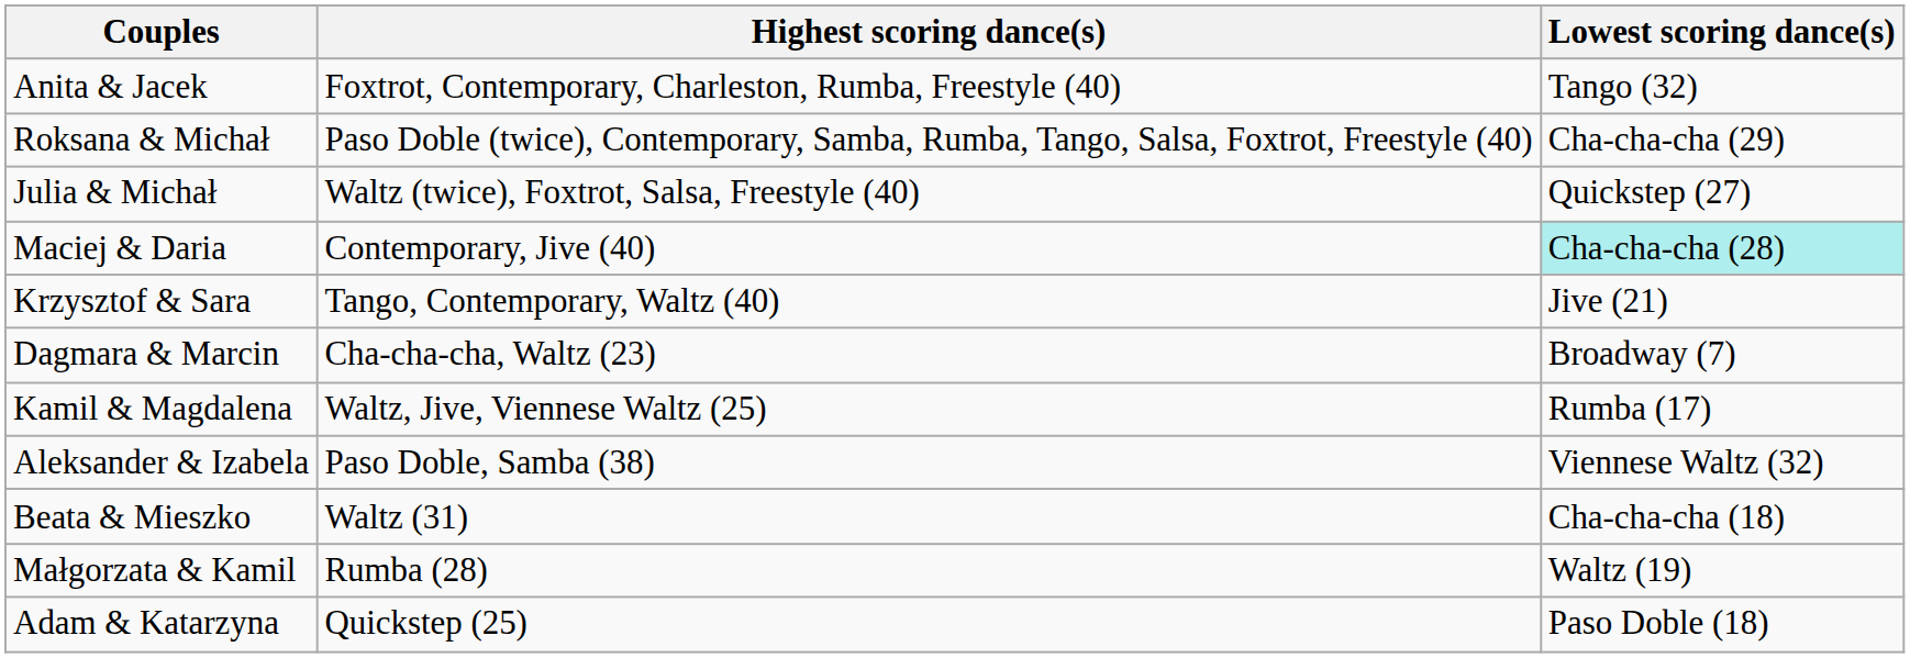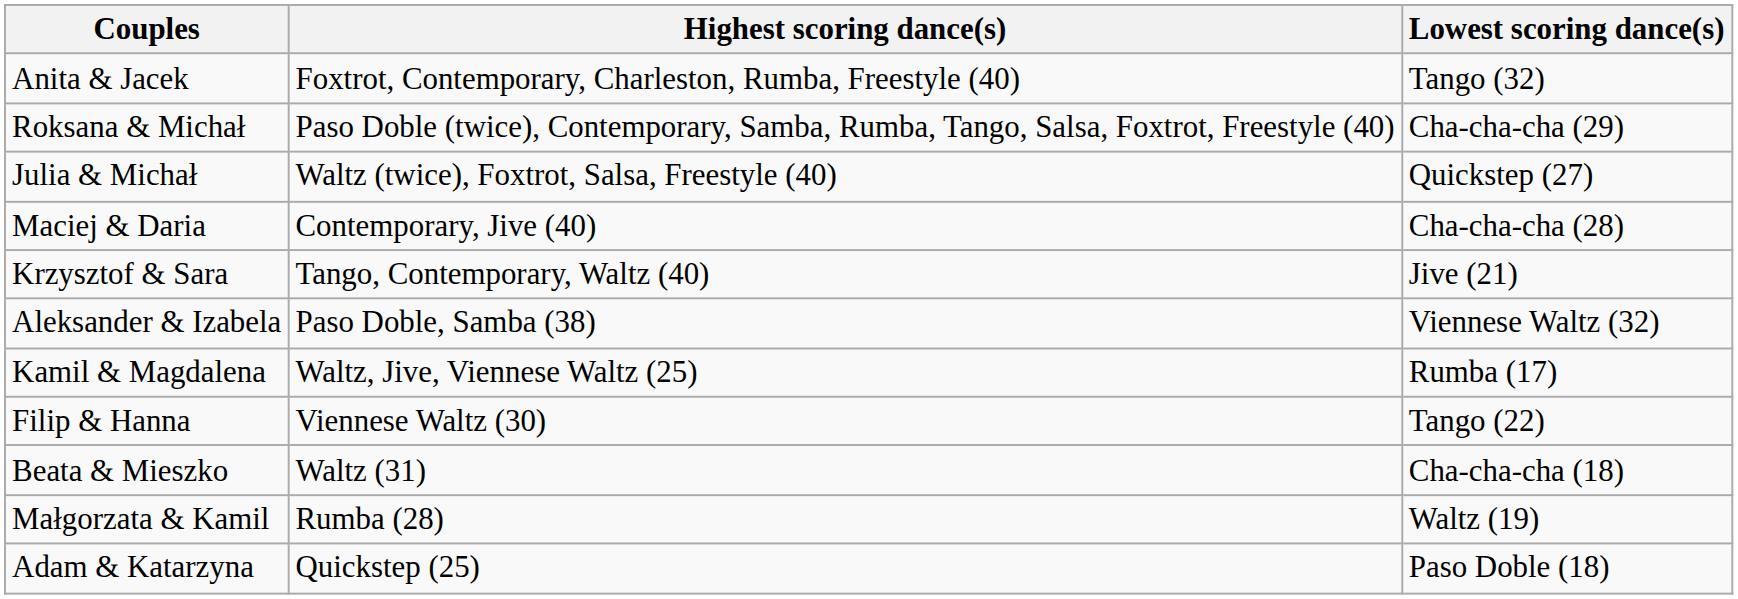 <table class="wikitable">
 <tr>
 <th>Couples</th>
 <th>Highest scoring dance(s)</th>
 <th>Lowest scoring dance(s)</th>
 </tr>
 <tr>
 <td>Anita & Jacek</td>
 <td>Foxtrot, Contemporary, Charleston, Rumba, Freestyle (40)</td>
 <td>Tango (32)</td>
 </tr>
 <tr>
 <td>Roksana & Michał</td>
 <td>Paso Doble (twice), Contemporary, Samba, Rumba, Tango, Salsa, Foxtrot, Freestyle (40)</td>
 <td>Cha-cha-cha (29)</td>
 </tr>
 <tr>
 <td>Julia & Michał</td>
 <td>Waltz (twice), Foxtrot, Salsa, Freestyle (40)</td>
 <td>Quickstep (27)</td>
 </tr>
 <tr>
 <td>Maciej & Daria</td>
 <td>Contemporary, Jive (40)</td>
-<td style="background: paleturquoise;">Cha-cha-cha (28)</td>
+<td>Cha-cha-cha (28)</td>
 </tr>
 <tr>
 <td>Krzysztof & Sara</td>
 <td>Tango, Contemporary, Waltz (40)</td>
 <td>Jive (21)</td>
 </tr>
 <tr>
-<td>Dagmara & Marcin</td>
-<td>Cha-cha-cha, Waltz (23)</td>
-<td>Broadway (7)</td>
+<td>Aleksander & Izabela</td>
+<td>Paso Doble, Samba (38)</td>
+<td>Viennese Waltz (32)</td>
 </tr>
 <tr>
 <td>Kamil & Magdalena</td>
 <td>Waltz, Jive, Viennese Waltz (25)</td>
 <td>Rumba (17)</td>
 </tr>
 <tr>
-<td>Aleksander & Izabela</td>
-<td>Paso Doble, Samba (38)</td>
-<td>Viennese Waltz (32)</td>
+<td>Filip & Hanna</td>
+<td>Viennese Waltz (30)</td>
+<td>Tango (22)</td>
 </tr>
 <tr>
 <td>Beata & Mieszko</td>
 <td>Waltz (31)</td>
 <td>Cha-cha-cha (18)</td>
 </tr>
 <tr>
 <td>Małgorzata & Kamil</td>
 <td>Rumba (28)</td>
 <td>Waltz (19)</td>
 </tr>
 <tr>
 <td>Adam & Katarzyna</td>
 <td>Quickstep (25)</td>
 <td>Paso Doble (18)</td>
 </tr>
 </table>
